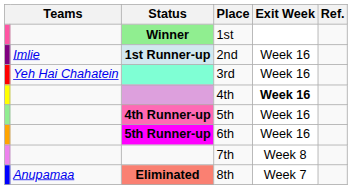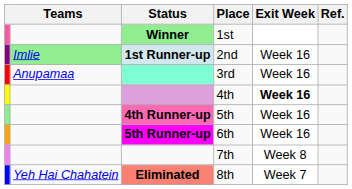 <table class="wikitable plainrowheaders">
 <tr>
 <th colspan="2">Teams</th>
 <th>Status</th>
 <th>Place</th>
 <th>Exit Week</th>
 <th>Ref.</th>
 </tr>
 <tr>
 <td style="background:#FF55A3;"></td>
 <td></td>
 <th style="background:lightgreen; text-align:center;">Winner</th>
 <td>1st</td>
 <td style="background:white; text-align:center;"></td>
 <td></td>
 </tr>
 <tr>
 <td style="background:purple;"></td>
-<td><em><a href='#'>Imlie</a></em></td>
+<td style="background: lightgreen;"><em><a href='#'>Imlie</a></em></td>
 <td style ="background:#D1E8EF; text-align:center;"><strong>1st Runner-up</strong></td>
 <td>2nd</td>
 <td style="background:white; text-align:center;">Week 16</td>
 <td></td>
 </tr>
 <tr>
 <td style="background:red;"></td>
-<td><em><a href='#'>Yeh Hai Chahatein</a></em></td>
+<td><em><a href='#'>Anupamaa</a></em></td>
 <td style="background:#7FFFD4; text-align:center;"></td>
 <td>3rd</td>
 <td style="background:white; text-align:center;">Week 16</td>
 <td></td>
 </tr>
 <tr>
 <td style="background:yellow;"></td>
 <td></td>
 <td style="background: #DDA0DD; text-align:center;"><strong></strong></td>
 <td>4th</td>
 <td style="background:white; text-align:center;"><strong>Week 16</strong></td>
 <td></td>
 </tr>
 <tr>
 <td style="background:lightgreen;"></td>
 <td></td>
 <td style="background:#FF69B4; text-align:center;"><strong>4th Runner-up</strong></td>
 <td>5th</td>
 <td style="background:white; text-align:center;">Week 16</td>
 <td></td>
 </tr>
 <tr>
 <td style="background:orange;"></td>
 <td></td>
 <td style="background: #FF00FF;  text-align:center;"><strong>5th Runner-up</strong></td>
 <td>6th</td>
 <td style="background:white; text-align:center;">Week 16</td>
 <td></td>
 </tr>
 <tr>
 <td style="background:violet;"></td>
 <td></td>
 <td></td>
 <td>7th</td>
 <td style="background:white; text-align:center;">Week 8</td>
 <td></td>
 </tr>
 <tr>
 <td style="background:blue;"></td>
-<td><em><a href='#'>Anupamaa</a></em></td>
+<td><em><a href='#'>Yeh Hai Chahatein</a></em></td>
 <td style="background:salmon; text-align:center;"><strong>Eliminated</strong></td>
 <td>8th</td>
 <td style="background:white; text-align:center;">Week 7</td>
 <td></td>
 </tr>
 </table>
